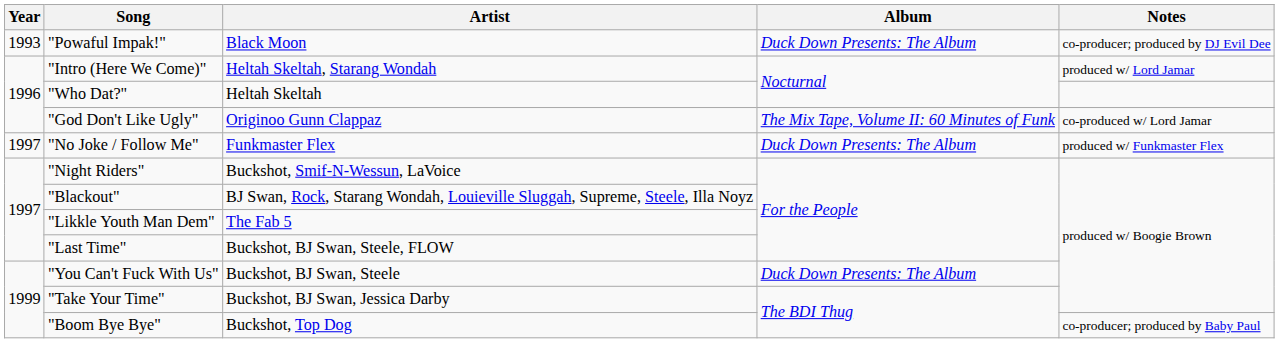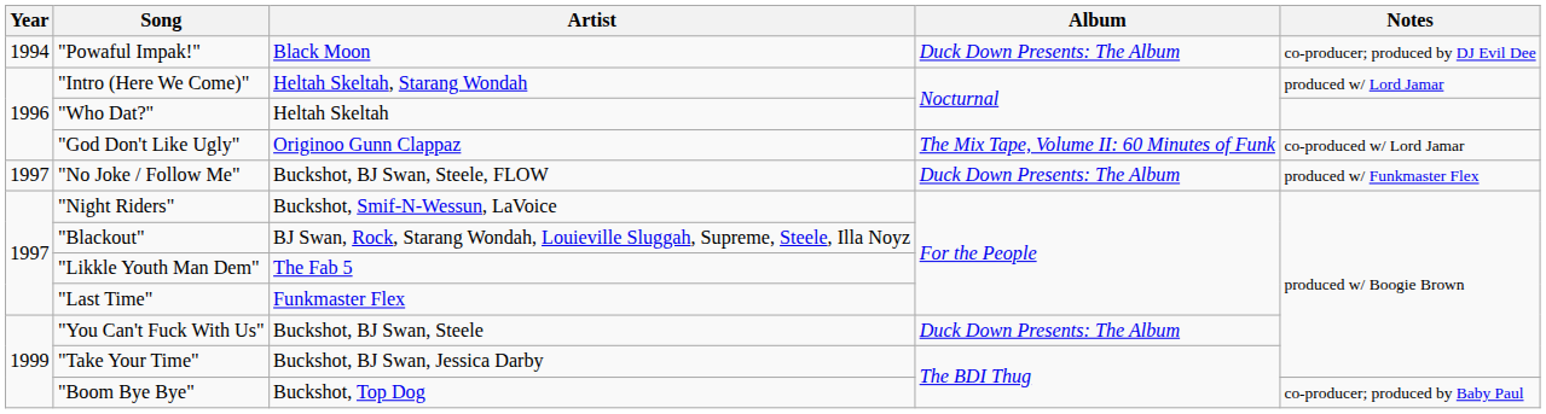 <table class="wikitable">
 <tr>
 <th>Year</th>
 <th>Song</th>
 <th>Artist</th>
 <th>Album</th>
 <th>Notes</th>
 </tr>
 <tr>
-<td>1993</td>
+<td>1994</td>
 <td>"Powaful Impak!"</td>
 <td><a href='#'>Black Moon</a></td>
 <td><em><a href='#'>Duck Down Presents: The Album</a></em></td>
 <td><small>co-producer; produced by <a href='#'>DJ Evil Dee</a></small></td>
 </tr>
 <tr>
 <td rowspan="3">1996</td>
 <td>"Intro (Here We Come)"</td>
 <td><a href='#'>Heltah Skeltah</a>, <a href='#'>Starang Wondah</a></td>
 <td rowspan="2"><em><a href='#'>Nocturnal</a></em></td>
 <td><small>produced w/ <a href='#'>Lord Jamar</a></small></td>
 </tr>
 <tr>
 <td>"Who Dat?"</td>
 <td>Heltah Skeltah</td>
 <td></td>
 </tr>
 <tr>
 <td>"God Don't Like Ugly"</td>
 <td><a href='#'>Originoo Gunn Clappaz</a></td>
 <td><em><a href='#'>The Mix Tape, Volume II: 60 Minutes of Funk</a></em></td>
 <td><small>co-produced w/ Lord Jamar</small></td>
 </tr>
 <tr>
 <td>1997</td>
 <td>"No Joke / Follow Me"</td>
-<td><a href='#'>Funkmaster Flex</a></td>
+<td>Buckshot, BJ Swan, Steele, FLOW</td>
 <td><em><a href='#'>Duck Down Presents: The Album</a></em></td>
 <td><small>produced w/ <a href='#'>Funkmaster Flex</a></small></td>
 </tr>
 <tr>
 <td rowspan="4">1997</td>
 <td>"Night Riders"</td>
 <td>Buckshot, <a href='#'>Smif-N-Wessun</a>, LaVoice</td>
 <td rowspan="4"><em><a href='#'>For the People</a></em></td>
 <td rowspan="6"><small>produced w/ Boogie Brown</small></td>
 </tr>
 <tr>
 <td>"Blackout"</td>
 <td>BJ Swan, <a href='#'>Rock</a>, Starang Wondah, <a href='#'>Louieville Sluggah</a>, Supreme, <a href='#'>Steele</a>, Illa Noyz</td>
 </tr>
 <tr>
 <td>"Likkle Youth Man Dem"</td>
 <td><a href='#'>The Fab 5</a></td>
 </tr>
 <tr>
 <td>"Last Time"</td>
-<td>Buckshot, BJ Swan, Steele, FLOW</td>
+<td><a href='#'>Funkmaster Flex</a></td>
 </tr>
 <tr>
 <td rowspan="3">1999</td>
 <td>"You Can't Fuck With Us"</td>
 <td>Buckshot, BJ Swan, Steele</td>
 <td><em><a href='#'>Duck Down Presents: The Album</a></em></td>
 </tr>
 <tr>
 <td>"Take Your Time"</td>
 <td>Buckshot, BJ Swan, Jessica Darby</td>
 <td rowspan="2"><em><a href='#'>The BDI Thug</a></em></td>
 </tr>
 <tr>
 <td>"Boom Bye Bye"</td>
 <td>Buckshot, <a href='#'>Top Dog</a></td>
 <td><small>co-producer; produced by <a href='#'>Baby Paul</a></small></td>
 </tr>
 </table>
